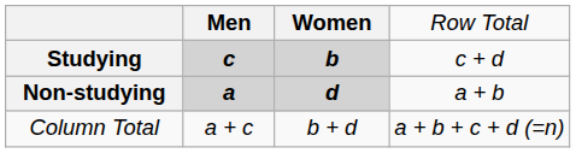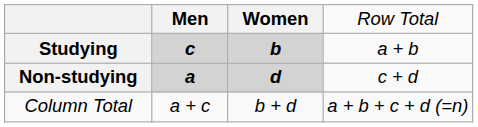 <table class="wikitable" style="text-align:center;">
 <tr>
 <th></th>
 <th>   Men   </th>
 <th>  Women  </th>
 <td><em>Row Total</em></td>
 </tr>
 <tr>
 <th scope="row">Studying</th>
 <td bgcolor="lightgray"><strong><em>c</em></strong></td>
 <td bgcolor="lightgray"><strong><em>b</em></strong></td>
-<td><em>c + d</em></td>
+<td><em>a + b</em></td>
 </tr>
 <tr>
 <th scope="row">  Non-studying  </th>
 <td bgcolor="lightgray"><strong><em>a</em></strong></td>
 <td bgcolor="lightgray"><strong><em>d</em></strong></td>
-<td><em>a + b</em></td>
+<td><em>c + d</em></td>
 </tr>
 <tr>
 <td><em>Column Total</em></td>
 <td><em>a + c</em></td>
 <td><em>b + d</em></td>
 <td><em>a + b + c + d (=n)</em></td>
 </tr>
 </table>
